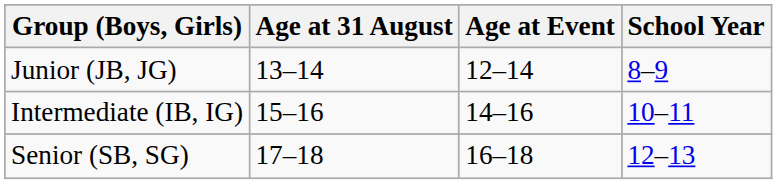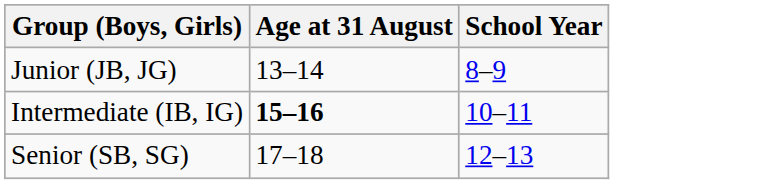 <table class="wikitable">
 <tr>
 <th>Group (Boys, Girls)</th>
 <th>Age at 31 August</th>
-<th>Age at Event</th>
 <th>School Year</th>
 </tr>
 <tr>
 <td>Junior (JB, JG)</td>
 <td>13–14</td>
-<td>12–14</td>
 <td><a href='#'>8</a>–<a href='#'>9</a></td>
 </tr>
 <tr>
 <td>Intermediate (IB, IG)</td>
-<td>15–16</td>
-<td>14–16</td>
+<td><strong>15–16</strong></td>
 <td><a href='#'>10</a>–<a href='#'>11</a></td>
 </tr>
 <tr>
 <td>Senior (SB, SG)</td>
 <td>17–18</td>
-<td>16–18</td>
 <td><a href='#'>12</a>–<a href='#'>13</a></td>
 </tr>
 </table>
